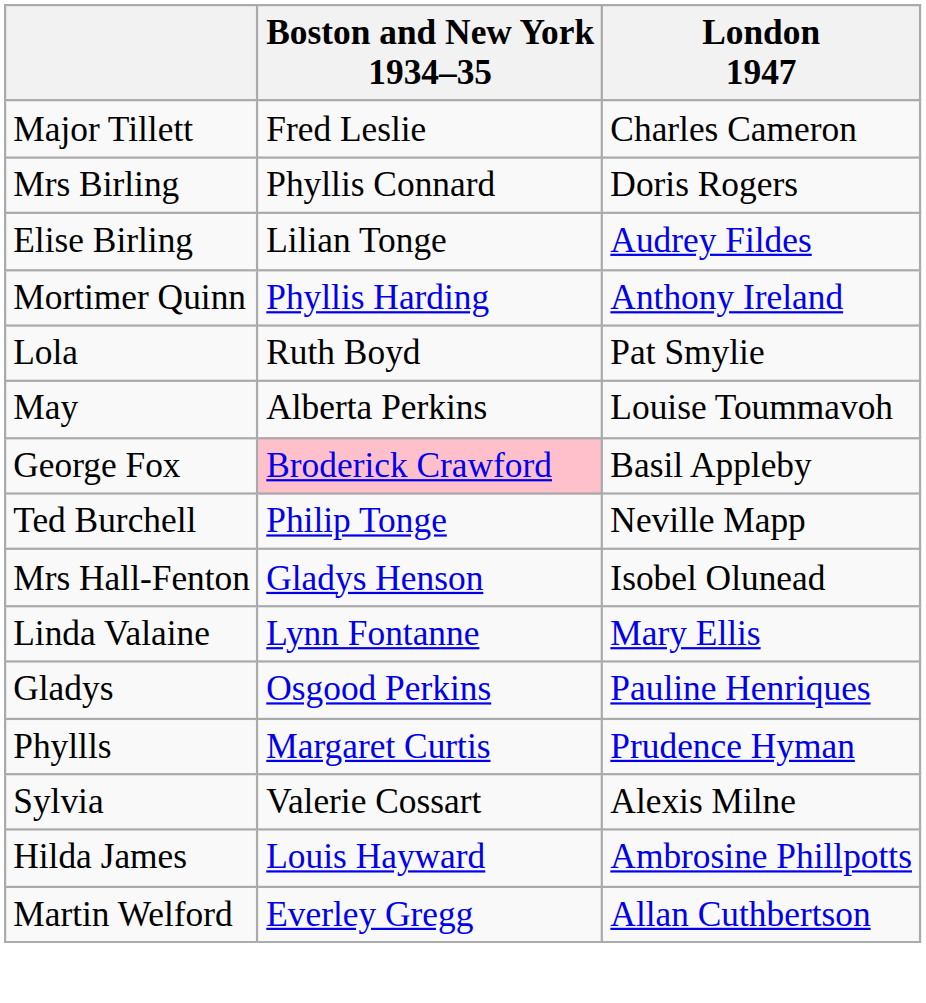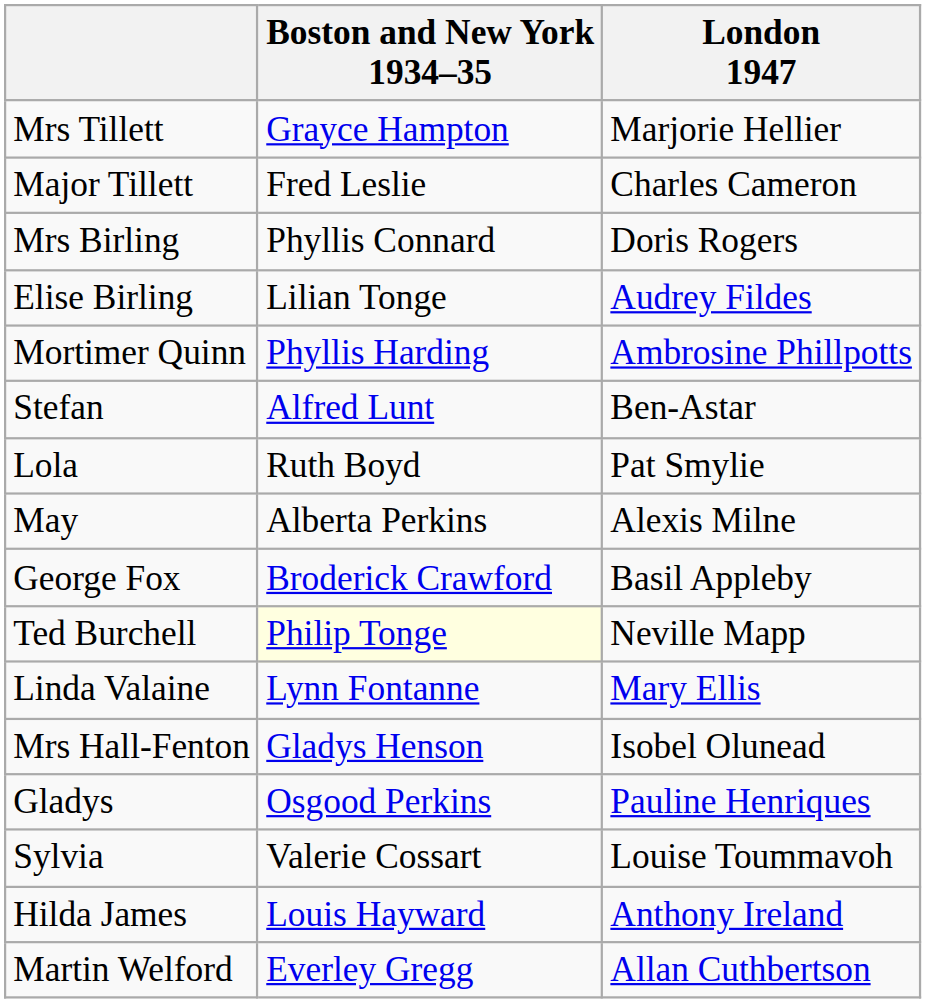 <table class="wikitable plainrowheaders" style="text-align: left; margin-right: 0;">
 <tr>
 <th scope="col"></th>
 <th scope="col">Boston and New York<br>1934–35</th>
 <th scope="col">London<br>1947</th>
+</tr>
+<tr>
+<td>Mrs Tillett</td>
+<td><a href='#'>Grayce Hampton</a></td>
+<td>Marjorie Hellier</td>
 </tr>
 <tr>
 <td>Major Tillett</td>
 <td>Fred Leslie</td>
 <td>Charles Cameron</td>
 </tr>
 <tr>
 <td>Mrs Birling</td>
 <td>Phyllis Connard</td>
 <td>Doris Rogers</td>
 </tr>
 <tr>
 <td>Elise Birling</td>
 <td>Lilian Tonge</td>
 <td><a href='#'>Audrey Fildes</a></td>
 </tr>
 <tr>
 <td>Mortimer Quinn</td>
 <td><a href='#'>Phyllis Harding</a></td>
-<td><a href='#'>Anthony Ireland</a></td>
+<td><a href='#'>Ambrosine Phillpotts</a></td>
+</tr>
+<tr>
+<td>Stefan</td>
+<td><a href='#'>Alfred Lunt</a></td>
+<td>Ben-Astar</td>
 </tr>
 <tr>
 <td>Lola</td>
 <td>Ruth Boyd</td>
 <td>Pat Smylie</td>
 </tr>
 <tr>
 <td>May</td>
 <td>Alberta Perkins</td>
-<td>Louise Toummavoh</td>
+<td>Alexis Milne</td>
 </tr>
 <tr>
 <td>George Fox</td>
-<td style="background: pink;"><a href='#'>Broderick Crawford</a></td>
+<td><a href='#'>Broderick Crawford</a></td>
 <td>Basil Appleby</td>
 </tr>
 <tr>
 <td>Ted Burchell</td>
-<td><a href='#'>Philip Tonge</a></td>
+<td style="background: lightyellow;"><a href='#'>Philip Tonge</a></td>
 <td>Neville Mapp</td>
+</tr>
+<tr>
+<td>Linda Valaine</td>
+<td><a href='#'>Lynn Fontanne</a></td>
+<td><a href='#'>Mary Ellis</a></td>
 </tr>
 <tr>
 <td>Mrs Hall-Fenton</td>
 <td><a href='#'>Gladys Henson</a></td>
 <td>Isobel Olunead</td>
 </tr>
 <tr>
-<td>Linda Valaine</td>
-<td><a href='#'>Lynn Fontanne</a></td>
-<td><a href='#'>Mary Ellis</a></td>
-</tr>
-<tr>
 <td>Gladys</td>
 <td><a href='#'>Osgood Perkins</a></td>
 <td><a href='#'>Pauline Henriques</a></td>
 </tr>
 <tr>
-<td>Phyllls</td>
-<td><a href='#'>Margaret Curtis</a></td>
-<td><a href='#'>Prudence Hyman</a></td>
-</tr>
-<tr>
 <td>Sylvia</td>
 <td>Valerie Cossart</td>
-<td>Alexis Milne</td>
+<td>Louise Toummavoh</td>
 </tr>
 <tr>
 <td>Hilda James</td>
 <td><a href='#'>Louis Hayward</a></td>
-<td><a href='#'>Ambrosine Phillpotts</a></td>
+<td><a href='#'>Anthony Ireland</a></td>
 </tr>
 <tr>
 <td>Martin Welford</td>
 <td><a href='#'>Everley Gregg</a></td>
 <td><a href='#'>Allan Cuthbertson</a></td>
 </tr>
 </table>
